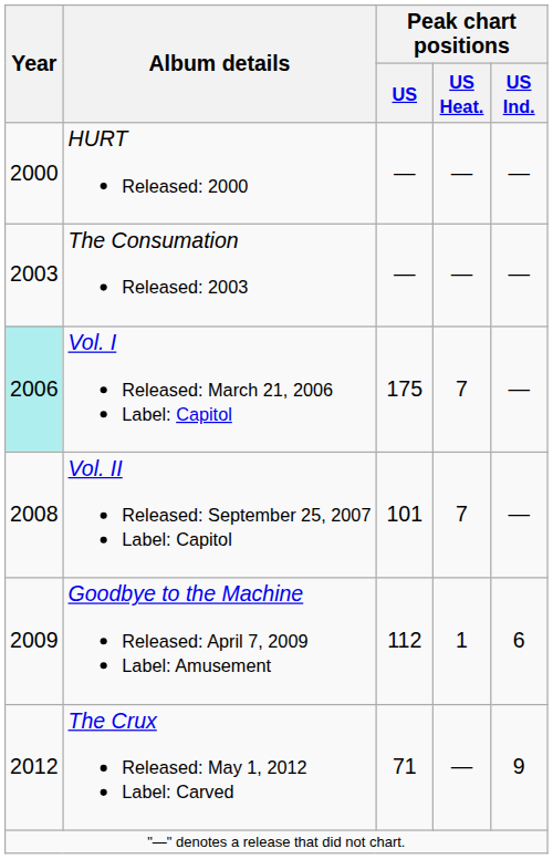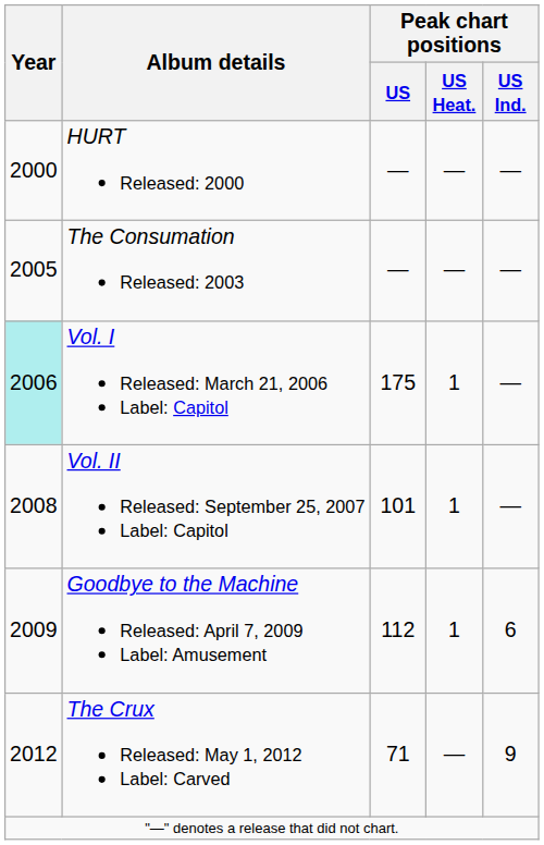 <table class="wikitable">
 <tr>
 <th rowspan="2">Year</th>
 <th rowspan="2">Album details</th>
 <th colspan="3">Peak chart positions</th>
 </tr>
 <tr>
 <th width="35"><small><a href='#'>US</a></small><br></th>
 <th width="35"><small><a href='#'>US<br>Heat.</a></small><br></th>
 <th width="35"><small><a href='#'>US<br>Ind.</a></small><br></th>
 </tr>
 <tr>
 <td>2000</td>
 <td><em>HURT</em><br><ul><li><small>Released: 2000</small></li></ul></td>
 <td align="center">—</td>
 <td align="center">—</td>
 <td align="center">—</td>
 </tr>
 <tr>
-<td>2003</td>
+<td>2005</td>
 <td><em>The Consumation</em><br><ul><li><small>Released: 2003</small></li></ul></td>
 <td align="center">—</td>
 <td align="center">—</td>
 <td align="center">—</td>
 </tr>
 <tr>
 <td style="background: paleturquoise;">2006</td>
 <td><em><a href='#'>Vol. I</a></em><br><ul><li><small>Released: March 21, 2006</small></li><li><small>Label: <a href='#'>Capitol</a></small></li></ul></td>
 <td align="center">175</td>
-<td align="center">7</td>
+<td align="center">1</td>
 <td align="center">—</td>
 </tr>
 <tr>
 <td>2008</td>
 <td><em><a href='#'>Vol. II</a></em><br><ul><li><small>Released: September 25, 2007</small></li><li><small>Label: Capitol</small></li></ul></td>
 <td align="center">101</td>
-<td align="center">7</td>
+<td align="center">1</td>
 <td align="center">—</td>
 </tr>
 <tr>
 <td>2009</td>
 <td><em><a href='#'>Goodbye to the Machine</a></em><br><ul><li><small>Released: April 7, 2009</small></li><li><small>Label: Amusement</small></li></ul></td>
 <td align="center">112</td>
 <td align="center">1</td>
 <td align="center">6</td>
 </tr>
 <tr>
 <td>2012</td>
 <td><em><a href='#'>The Crux</a></em><br><ul><li><small>Released: May 1, 2012</small></li><li><small>Label: Carved</small></li></ul></td>
 <td align="center">71</td>
 <td align="center">—</td>
 <td align="center">9</td>
 </tr>
 <tr>
 <td align="center" colspan="8" style="font-size: 8pt">"—" denotes a release that did not chart.</td>
 </tr>
 </table>
